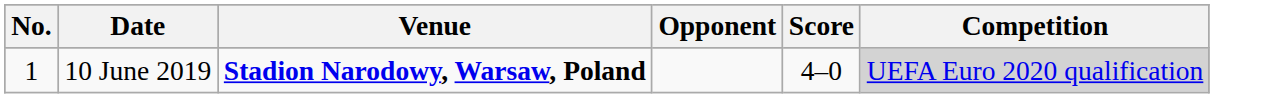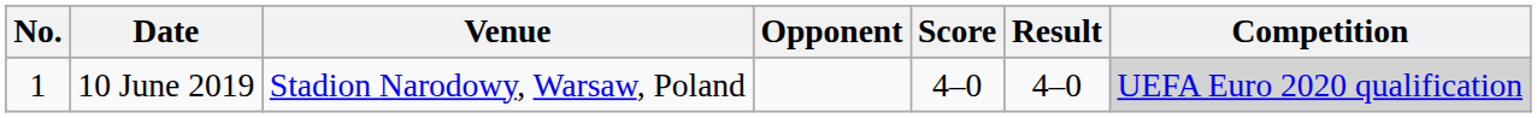 <table class="wikitable sortable">
 <tr>
 <th scope="col">No.</th>
 <th scope="col">Date</th>
 <th scope="col">Venue</th>
 <th scope="col">Opponent</th>
 <th scope="col">Score</th>
+<th scope="col">Result</th>
 <th scope="col">Competition</th>
 </tr>
 <tr>
 <td align="center">1</td>
 <td>10 June 2019</td>
-<td><strong><a href='#'>Stadion Narodowy</a>, <a href='#'>Warsaw</a>, Poland</strong></td>
+<td><a href='#'>Stadion Narodowy</a>, <a href='#'>Warsaw</a>, Poland</td>
 <td></td>
+<td align="center">4–0</td>
 <td align="center">4–0</td>
 <td style="background: lightgrey;"><a href='#'>UEFA Euro 2020 qualification</a></td>
 </tr>
 </table>
